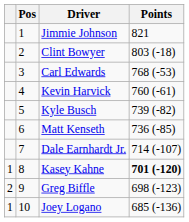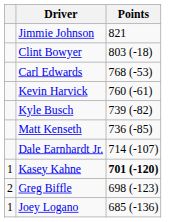 <table class="wikitable " style="font-size: 95%;">
 <tr>
 <th></th>
-<th>Pos</th>
 <th>Driver</th>
 <th>Points</th>
 </tr>
 <tr>
 <td></td>
-<td>1</td>
 <td><a href='#'>Jimmie Johnson</a></td>
 <td>821</td>
 </tr>
 <tr>
 <td></td>
-<td>2</td>
 <td><a href='#'>Clint Bowyer</a></td>
 <td>803 (-18)</td>
 </tr>
 <tr>
 <td></td>
-<td>3</td>
 <td><a href='#'>Carl Edwards</a></td>
 <td>768 (-53)</td>
 </tr>
 <tr>
 <td></td>
-<td>4</td>
 <td><a href='#'>Kevin Harvick</a></td>
 <td>760 (-61)</td>
 </tr>
 <tr>
 <td></td>
-<td>5</td>
 <td><a href='#'>Kyle Busch</a></td>
 <td>739 (-82)</td>
 </tr>
 <tr>
 <td></td>
-<td>6</td>
 <td><a href='#'>Matt Kenseth</a></td>
 <td>736 (-85)</td>
 </tr>
 <tr>
 <td></td>
-<td>7</td>
 <td><a href='#'>Dale Earnhardt Jr.</a></td>
 <td>714 (-107)</td>
 </tr>
 <tr>
 <td> 1</td>
-<td>8</td>
 <td><a href='#'>Kasey Kahne</a></td>
 <td><strong>701 (-120)</strong></td>
 </tr>
 <tr>
 <td> 2</td>
-<td>9</td>
 <td><a href='#'>Greg Biffle</a></td>
 <td>698 (-123)</td>
 </tr>
 <tr>
 <td> 1</td>
-<td>10</td>
 <td><a href='#'>Joey Logano</a></td>
 <td>685 (-136)</td>
 </tr>
 </table>
